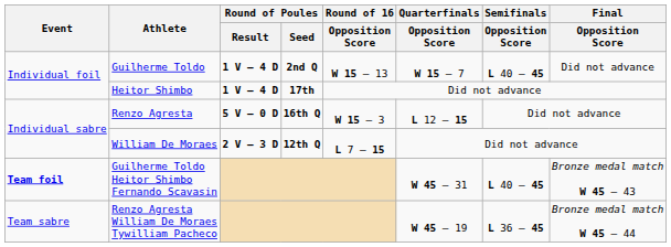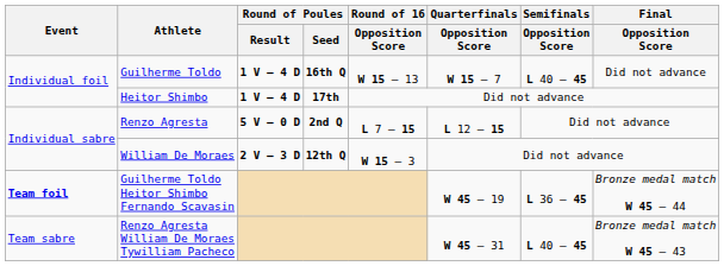 <table class="wikitable" style="font-size:90%">
 <tr>
 <th rowspan=2>Event</th>
 <th rowspan=2>Athlete</th>
 <th colspan=2>Round of Poules</th>
 <th>Round of 16</th>
 <th>Quarterfinals</th>
 <th>Semifinals</th>
 <th>Final</th>
 </tr>
 <tr>
 <th>Result</th>
 <th>Seed</th>
 <th>Opposition<br>Score</th>
 <th>Opposition<br>Score</th>
 <th>Opposition<br>Score</th>
 <th>Opposition<br>Score</th>
 </tr>
 <tr>
 <td rowspan=2><a href='#'>Individual foil</a></td>
 <td><a href='#'>Guilherme Toldo</a></td>
 <td align=center><strong>1 V – 4 D</strong></td>
-<td align=center><strong>2nd Q</strong></td>
+<td align=center><strong>16th Q</strong></td>
 <td align=center><br><strong>W</strong> <strong>15</strong> – 13</td>
 <td align=center><br><strong>W</strong> <strong>15</strong> – 7</td>
 <td align=center><br><strong>L</strong> 40 – <strong>45</strong></td>
 <td align=center>Did not advance</td>
 </tr>
 <tr>
 <td><a href='#'>Heitor Shimbo</a></td>
 <td align=center><strong>1 V – 4 D</strong></td>
 <td align=center><strong>17th</strong></td>
 <td align=center colspan=4>Did not advance</td>
 </tr>
 <tr>
 <td rowspan=2><a href='#'>Individual sabre</a></td>
 <td><a href='#'>Renzo Agresta</a></td>
 <td align=center><strong>5 V – 0 D</strong></td>
-<td align=center><strong>16th Q</strong></td>
-<td align=center><br><strong>W</strong> <strong>15</strong> – 3</td>
+<td align=center><strong>2nd Q</strong></td>
+<td align=center><br><strong>L</strong> 7 – <strong>15</strong></td>
 <td align=center><br><strong>L</strong> 12 – <strong>15</strong></td>
 <td align=center colspan=2>Did not advance</td>
 </tr>
 <tr>
 <td><a href='#'>William De Moraes</a></td>
 <td align=center><strong>2 V – 3 D</strong></td>
 <td align=center><strong>12th Q</strong></td>
-<td align=center><br><strong>L</strong> 7 – <strong>15</strong></td>
+<td align=center><br><strong>W</strong> <strong>15</strong> – 3</td>
 <td align=center colspan=3>Did not advance</td>
 </tr>
 <tr>
 <td><strong><a href='#'>Team foil</a></strong></td>
 <td><a href='#'>Guilherme Toldo</a><br><a href='#'>Heitor Shimbo</a><br><a href='#'>Fernando Scavasin</a></td>
 <td align=center bgcolor=wheat colspan=3></td>
-<td align=center><br><strong>W</strong> <strong>45</strong> – 31</td>
-<td align=center><br><strong>L</strong> 40 – <strong>45</strong></td>
-<td align=center><em>Bronze medal match</em><br><br><strong>W</strong> <strong>45</strong> – 43<br></td>
+<td align=center><br><strong>W</strong> <strong>45</strong> – 19</td>
+<td align=center><br><strong>L</strong> 36 – <strong>45</strong></td>
+<td align=center><em>Bronze medal match</em><br><br><strong>W</strong> <strong>45</strong> – 44<br></td>
 </tr>
 <tr>
 <td><a href='#'>Team sabre</a></td>
 <td><a href='#'>Renzo Agresta</a><br><a href='#'>William De Moraes</a><br><a href='#'>Tywilliam Pacheco</a></td>
 <td align=center bgcolor=wheat colspan=3></td>
-<td align=center><br><strong>W</strong> <strong>45</strong> – 19</td>
-<td align=center><br><strong>L</strong> 36 – <strong>45</strong></td>
-<td align=center><em>Bronze medal match</em><br><br><strong>W</strong> <strong>45</strong> – 44<br></td>
+<td align=center><br><strong>W</strong> <strong>45</strong> – 31</td>
+<td align=center><br><strong>L</strong> 40 – <strong>45</strong></td>
+<td align=center><em>Bronze medal match</em><br><br><strong>W</strong> <strong>45</strong> – 43<br></td>
 </tr>
 </table>
